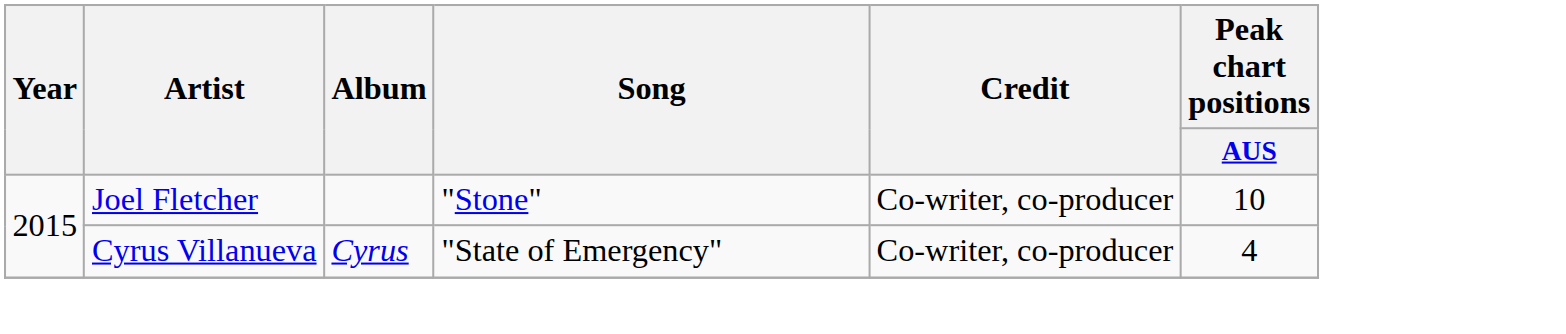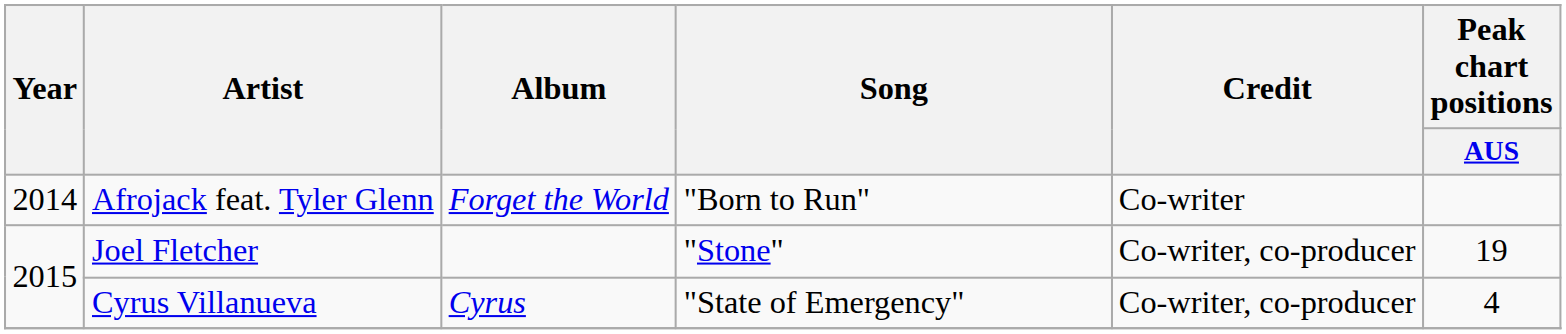 <table class="wikitable plainrowheaders" style="text-align:center;">
 <tr>
 <th scope="col" rowspan="2" style="width:1em;">Year</th>
 <th scope="col" rowspan="2">Artist</th>
 <th scope="col" rowspan="2">Album</th>
 <th scope="col" rowspan="2" style="width:13em;">Song</th>
 <th scope="col" rowspan="2">Credit</th>
 <th scope="col" colspan="1">Peak chart positions</th>
 </tr>
 <tr>
 <th scope="col" style="width:3em;font-size:85%;"><a href='#'>AUS</a><br></th>
 </tr>
 <tr>
+<td rowspan=1 style="text-align:center;">2014</td>
+<td style="text-align:left;"><a href='#'>Afrojack</a> feat. <a href='#'>Tyler Glenn</a></td>
+<td style="text-align:left;"><em><a href='#'>Forget the World</a></em></td>
+<td style="text-align:left;">"Born to Run"</td>
+<td style="text-align:left;">Co-writer</td>
+<td></td>
+</tr>
+<tr>
 <td rowspan=2 style="text-align:center;">2015</td>
 <td style="text-align:left;"><a href='#'>Joel Fletcher</a></td>
 <td></td>
 <td style="text-align:left;">"<a href='#'>Stone</a>"</td>
 <td style="text-align:left;">Co-writer, co-producer</td>
-<td>10</td>
+<td>19</td>
 </tr>
 <tr>
 <td style="text-align:left;"><a href='#'>Cyrus Villanueva</a></td>
 <td style="text-align:left;"><em><a href='#'>Cyrus</a></em></td>
 <td style="text-align:left;">"State of Emergency"</td>
 <td style="text-align:left;">Co-writer, co-producer</td>
 <td>4</td>
 </tr>
 <tr>
 </tr>
 </table>
